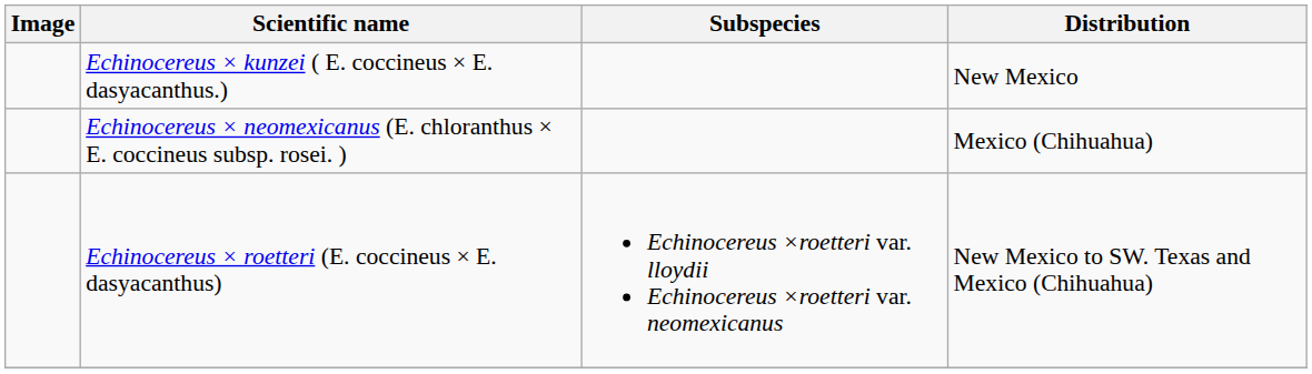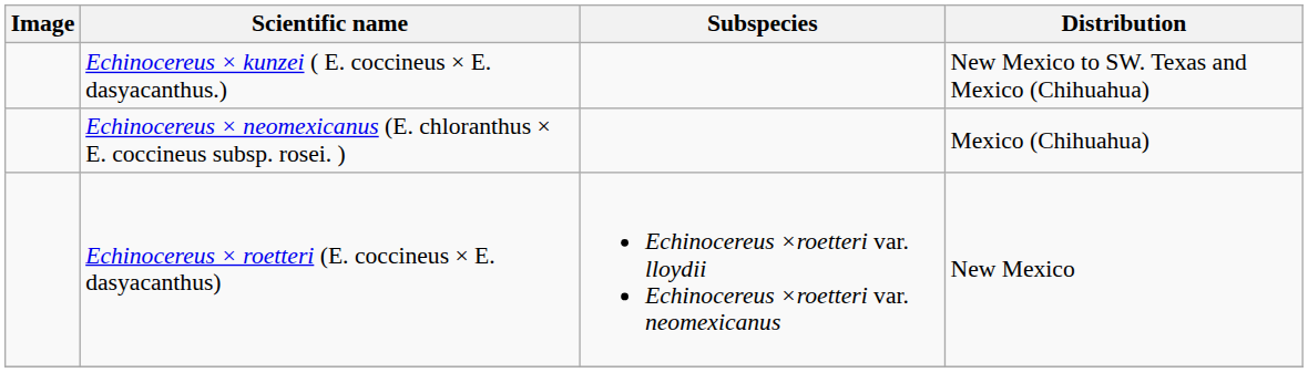 <table class="wikitable sortable collapsible">
 <tr>
 <th>Image</th>
 <th>Scientific name</th>
 <th>Subspecies</th>
 <th>Distribution</th>
 </tr>
 <tr>
 <td></td>
 <td><em><a href='#'>Echinocereus × kunzei</a></em>  ( E. coccineus × E. dasyacanthus.)</td>
 <td></td>
-<td>New Mexico</td>
+<td>New Mexico to SW. Texas and Mexico (Chihuahua)</td>
 </tr>
 <tr>
 <td></td>
 <td><em><a href='#'>Echinocereus × neomexicanus</a></em>  (E. chloranthus × E. coccineus subsp. rosei. )</td>
 <td></td>
 <td>Mexico (Chihuahua)</td>
 </tr>
 <tr>
 <td></td>
 <td><em><a href='#'>Echinocereus × roetteri</a></em>  (E. coccineus × E. dasyacanthus)</td>
 <td><br><ul><li><em>Echinocereus ×roetteri</em> var. <em>lloydii</em> </li><li><em>Echinocereus ×roetteri</em> var. <em>neomexicanus</em> </li></ul></td>
-<td>New Mexico to SW. Texas and Mexico (Chihuahua)</td>
+<td>New Mexico</td>
 </tr>
 <tr>
 </tr>
 </table>
